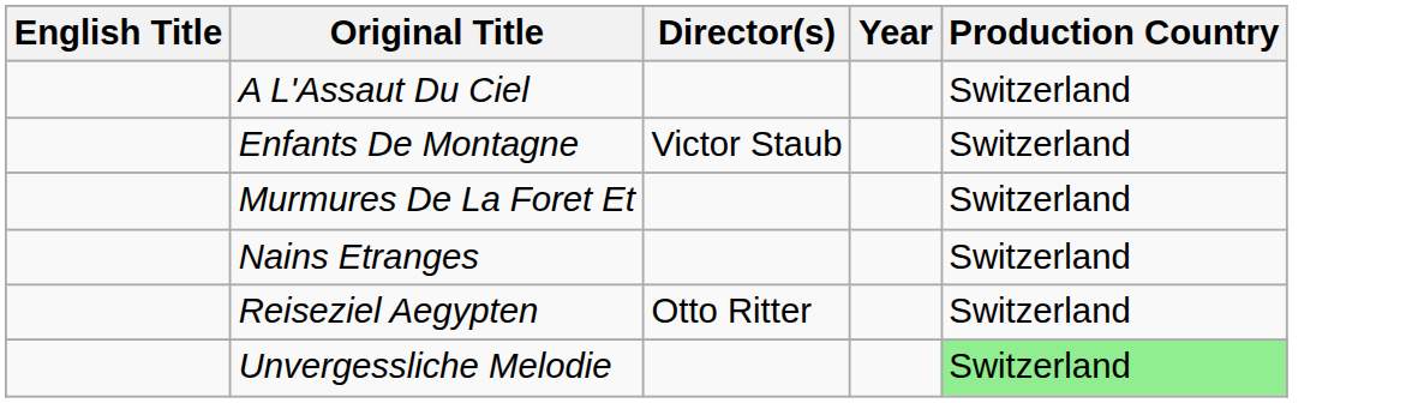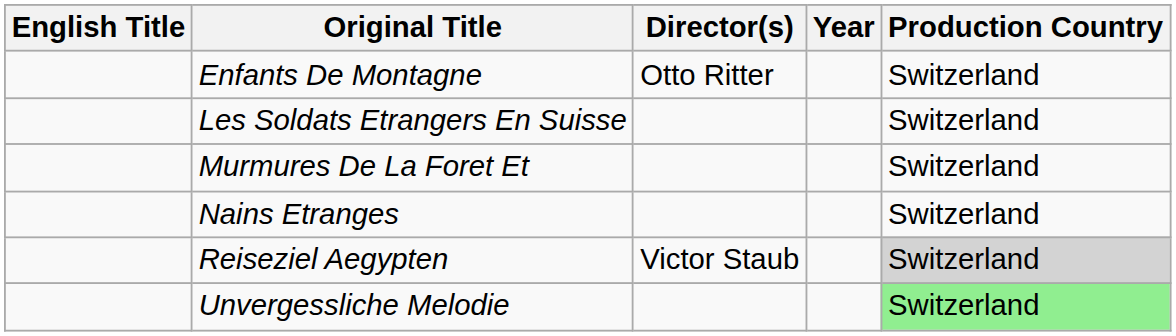 <table class="wikitable sortable">
 <tr>
 <th>English Title</th>
 <th>Original Title</th>
 <th>Director(s)</th>
 <th>Year</th>
 <th>Production Country</th>
 </tr>
 <tr>
 <td></td>
-<td><em>A L'Assaut Du Ciel</em></td>
-<td></td>
+<td><em>Enfants De Montagne</em></td>
+<td>Otto Ritter</td>
 <td></td>
 <td>Switzerland</td>
 </tr>
 <tr>
 <td></td>
-<td><em>Enfants De Montagne</em></td>
-<td>Victor Staub</td>
+<td><em>Les Soldats Etrangers En Suisse</em></td>
+<td></td>
 <td></td>
 <td>Switzerland</td>
 </tr>
 <tr>
 <td></td>
 <td><em>Murmures De La Foret Et</em></td>
 <td></td>
 <td></td>
 <td>Switzerland</td>
 </tr>
 <tr>
 <td></td>
 <td><em>Nains Etranges</em></td>
 <td></td>
 <td></td>
 <td>Switzerland</td>
 </tr>
 <tr>
 <td></td>
 <td><em>Reiseziel Aegypten</em></td>
-<td>Otto Ritter</td>
+<td>Victor Staub</td>
 <td></td>
-<td>Switzerland</td>
+<td style="background: lightgrey;">Switzerland</td>
 </tr>
 <tr>
 <td></td>
 <td><em>Unvergessliche Melodie</em></td>
 <td></td>
 <td></td>
 <td style="background: lightgreen;">Switzerland</td>
 </tr>
 </table>
